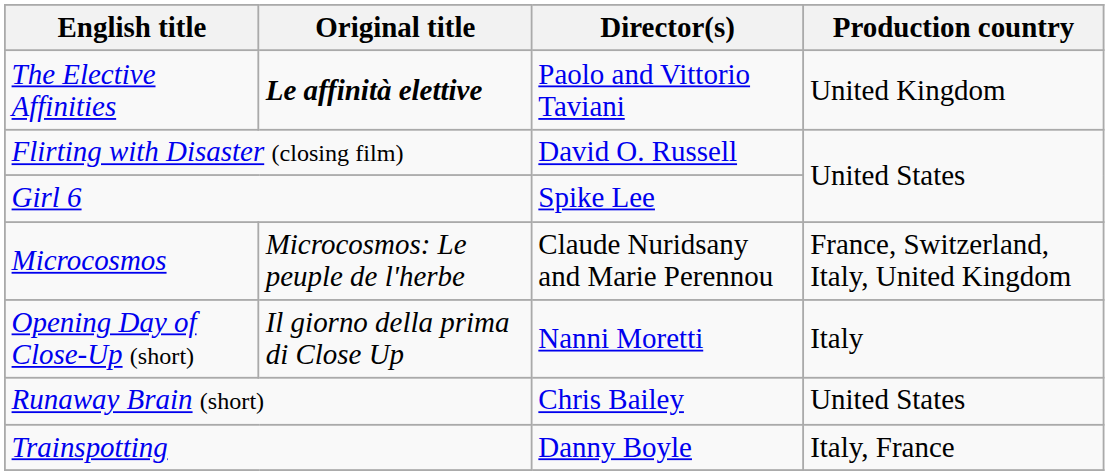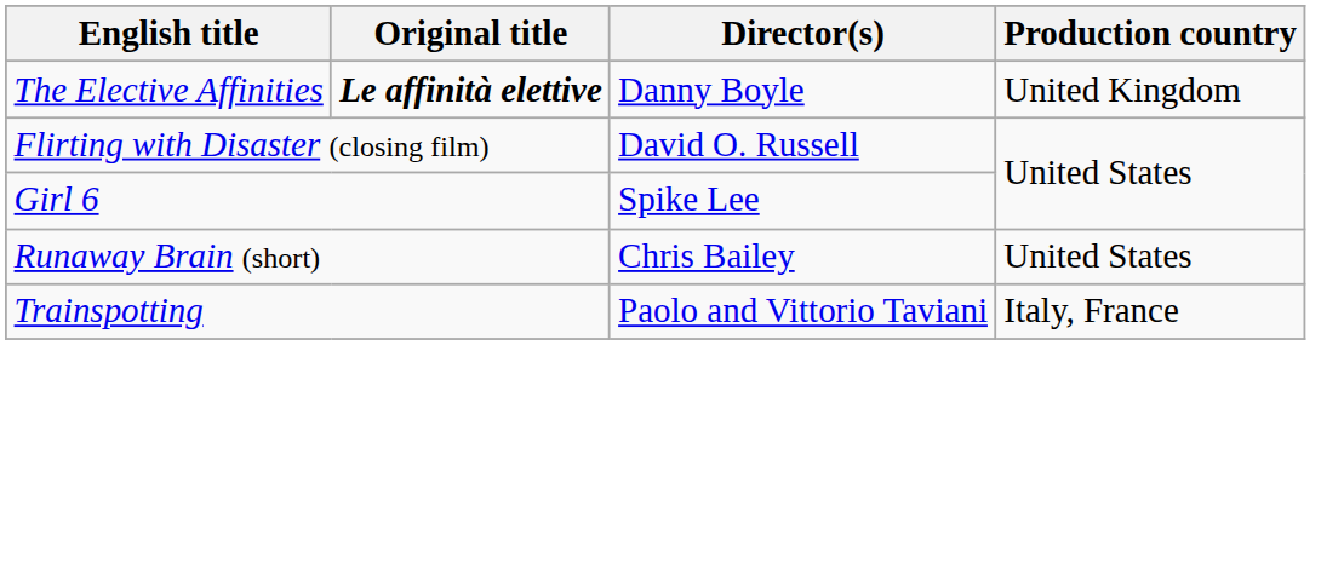 <table class="wikitable">
 <tr>
 <th>English title</th>
 <th>Original title</th>
 <th>Director(s)</th>
 <th>Production country</th>
 </tr>
 <tr>
 <td><em><a href='#'>The Elective Affinities</a></em></td>
 <td><strong><em>Le affinità elettive</em></strong></td>
-<td><a href='#'>Paolo and Vittorio Taviani</a></td>
+<td><a href='#'>Danny Boyle</a></td>
 <td>United Kingdom</td>
 </tr>
 <tr>
 <td colspan="2"><em><a href='#'>Flirting with Disaster</a></em> <small>(closing film)</small></td>
 <td><a href='#'>David O. Russell</a></td>
 <td rowspan="2">United States</td>
 </tr>
 <tr>
 <td colspan="2"><em><a href='#'>Girl 6</a></em></td>
 <td><a href='#'>Spike Lee</a></td>
 </tr>
 <tr>
-<td><em><a href='#'>Microcosmos</a></em></td>
-<td><em>Microcosmos: Le peuple de l'herbe</em></td>
-<td>Claude Nuridsany and Marie Perennou</td>
-<td>France, Switzerland, Italy, United Kingdom</td>
-</tr>
-<tr>
-<td><em><a href='#'>Opening Day of Close-Up</a></em> <small>(short)</small></td>
-<td><em>Il giorno della prima di Close Up</em></td>
-<td><a href='#'>Nanni Moretti</a></td>
-<td>Italy</td>
-</tr>
-<tr>
 <td colspan="2"><em><a href='#'>Runaway Brain</a></em> <small>(short)</small></td>
 <td><a href='#'>Chris Bailey</a></td>
 <td>United States</td>
 </tr>
 <tr>
 <td colspan="2"><em><a href='#'>Trainspotting</a></em></td>
-<td><a href='#'>Danny Boyle</a></td>
+<td><a href='#'>Paolo and Vittorio Taviani</a></td>
 <td>Italy, France</td>
 </tr>
 </table>
